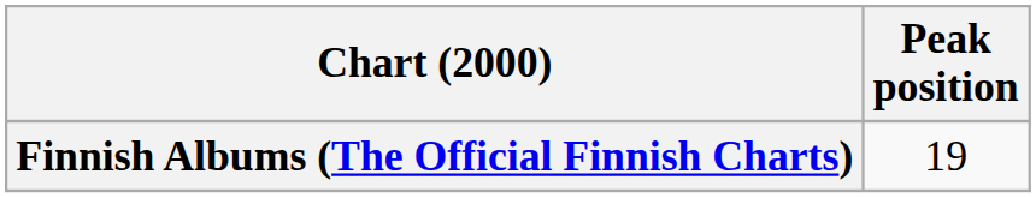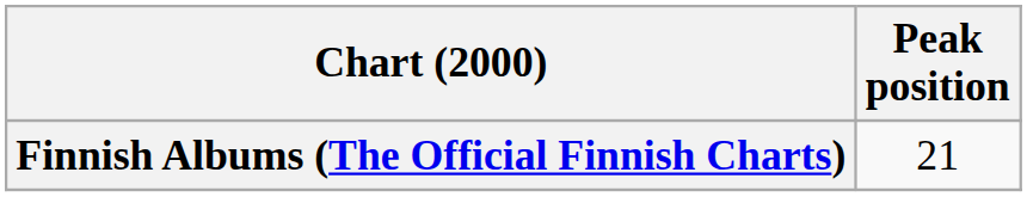 <table class="wikitable sortable plainrowheaders" style="text-align:center">
 <tr>
 <th scope="col">Chart (2000)</th>
 <th scope="col">Peak<br>position</th>
 </tr>
 <tr>
 </tr>
 <tr>
 <th scope="row">Finnish Albums (<a href='#'>The Official Finnish Charts</a>)</th>
-<td align="center">19</td>
+<td align="center">21</td>
 </tr>
 <tr>
 </tr>
 </table>
